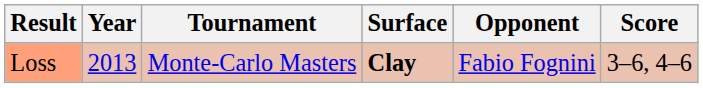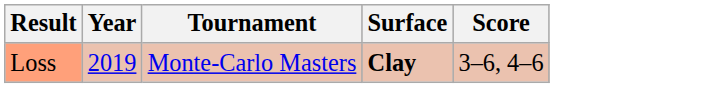 <table class="wikitable">
 <tr>
 <th>Result</th>
 <th>Year</th>
 <th>Tournament</th>
 <th>Surface</th>
-<th>Opponent</th>
 <th>Score</th>
 </tr>
 <tr style="background:#ebc2af;">
 <td bgcolor=FFA07A>Loss</td>
-<td><a href='#'>2013</a></td>
+<td><a href='#'>2019</a></td>
 <td><a href='#'>Monte-Carlo Masters</a></td>
 <td><strong>Clay</strong></td>
-<td> <a href='#'>Fabio Fognini</a></td>
 <td>3–6, 4–6</td>
 </tr>
 </table>
